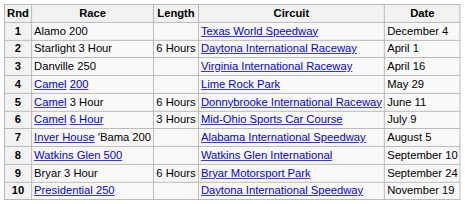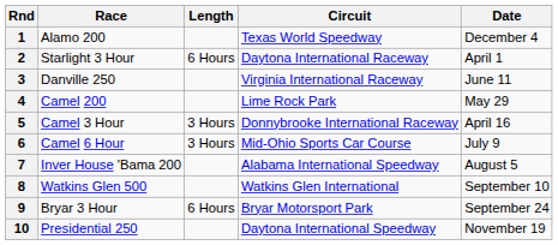 <table class="wikitable" style="font-size: 90%;">
 <tr>
 <th>Rnd</th>
 <th>Race</th>
 <th>Length</th>
 <th>Circuit</th>
 <th>Date</th>
 </tr>
 <tr>
 <th>1</th>
 <td>Alamo 200</td>
 <td></td>
 <td><a href='#'>Texas World Speedway</a></td>
 <td>December 4</td>
 </tr>
 <tr>
 <th>2</th>
 <td>Starlight 3 Hour</td>
 <td>6 Hours</td>
 <td><a href='#'>Daytona International Raceway</a></td>
 <td>April 1</td>
 </tr>
 <tr>
 <th>3</th>
 <td>Danville 250</td>
 <td></td>
 <td><a href='#'>Virginia International Raceway</a></td>
-<td>April 16</td>
+<td>June 11</td>
 </tr>
 <tr>
 <th>4</th>
 <td><a href='#'>Camel</a> <a href='#'>200</a></td>
 <td></td>
 <td><a href='#'>Lime Rock Park</a></td>
 <td>May 29</td>
 </tr>
 <tr>
 <th>5</th>
 <td><a href='#'>Camel</a> 3 Hour</td>
-<td>6 Hours</td>
+<td>3 Hours</td>
 <td><a href='#'>Donnybrooke International Raceway</a></td>
-<td>June 11</td>
+<td>April 16</td>
 </tr>
 <tr>
 <th>6</th>
 <td><a href='#'>Camel</a> <a href='#'>6 Hour</a></td>
 <td>3 Hours</td>
 <td><a href='#'>Mid-Ohio Sports Car Course</a></td>
 <td>July 9</td>
 </tr>
 <tr>
 <th>7</th>
 <td><a href='#'>Inver House</a> 'Bama 200</td>
 <td></td>
 <td><a href='#'>Alabama International Speedway</a></td>
 <td>August 5</td>
 </tr>
 <tr>
 <th>8</th>
 <td><a href='#'>Watkins Glen 500</a></td>
 <td></td>
 <td><a href='#'>Watkins Glen International</a></td>
 <td>September 10</td>
 </tr>
 <tr>
 <th>9</th>
 <td>Bryar 3 Hour</td>
 <td>6 Hours</td>
 <td><a href='#'>Bryar Motorsport Park</a></td>
 <td>September 24</td>
 </tr>
 <tr>
 <th>10</th>
 <td><a href='#'>Presidential 250</a></td>
 <td></td>
 <td><a href='#'>Daytona International Speedway</a></td>
 <td>November 19</td>
 </tr>
 </table>
